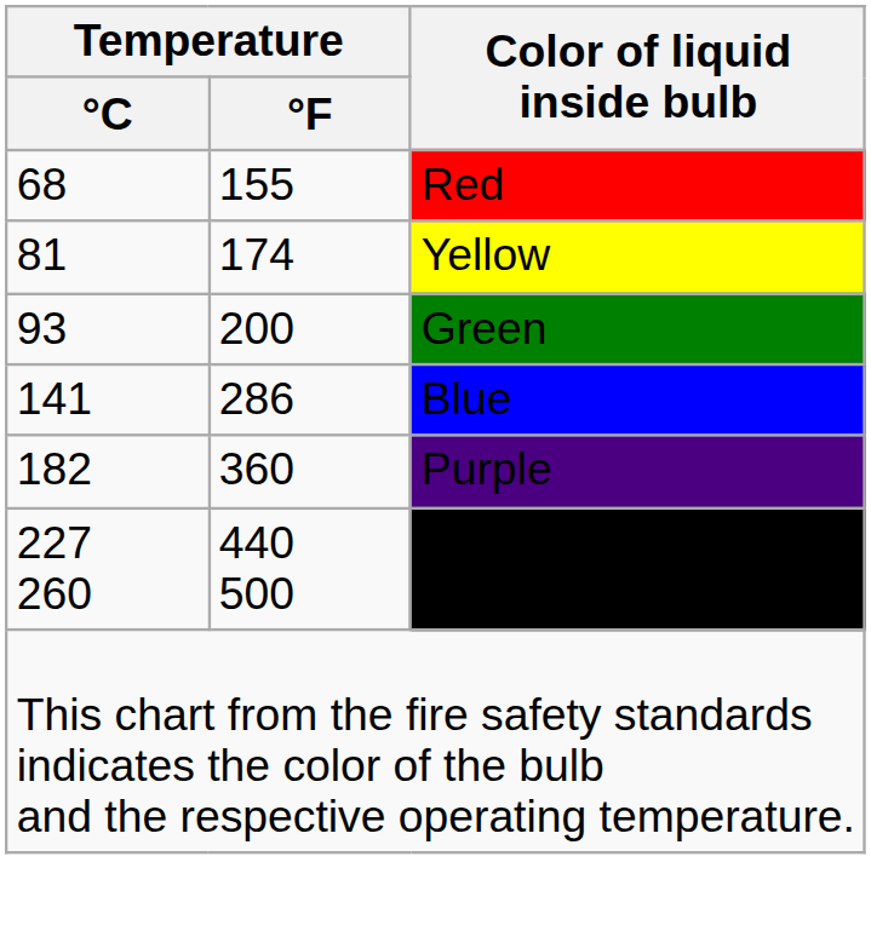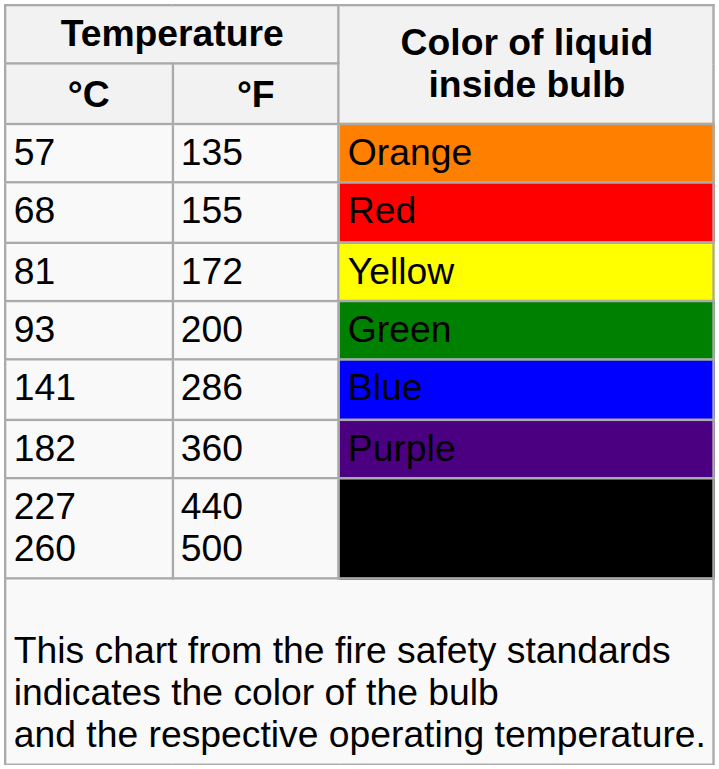 <table class="wikitable floatright">
 <tr>
 <th colspan=2>Temperature</th>
 <th rowspan=2>Color of liquid<br>inside bulb</th>
 </tr>
 <tr>
 <th>°C</th>
 <th>°F</th>
 </tr>
 <tr>
+<td>57</td>
+<td>135</td>
+<td bgcolor="#ff7f00"><span> Orange </span></td>
+</tr>
+<tr>
 <td>68</td>
 <td>155</td>
 <td bgcolor="#ff0000"><span> Red </span></td>
 </tr>
 <tr>
 <td>81</td>
-<td>174</td>
+<td>172</td>
 <td bgcolor="#ffff00">Yellow</td>
 </tr>
 <tr>
 <td>93</td>
 <td>200</td>
 <td bgcolor="#008000"><span> Green </span></td>
 </tr>
 <tr>
 <td>141</td>
 <td>286</td>
 <td bgcolor="#0000ff"><span> Blue </span></td>
 </tr>
 <tr>
 <td>182</td>
 <td>360</td>
 <td bgcolor="#4b0082"><span> Purple </span></td>
 </tr>
 <tr>
 <td>227<br>260</td>
 <td>440<br> 500</td>
 <td bgcolor="#000000"><span> Black </span></td>
 </tr>
 <tr>
 <td colspan=3><br>This chart from the fire safety standards<br> indicates the color of the bulb <br>and the respective operating temperature.</td>
 </tr>
 </table>
